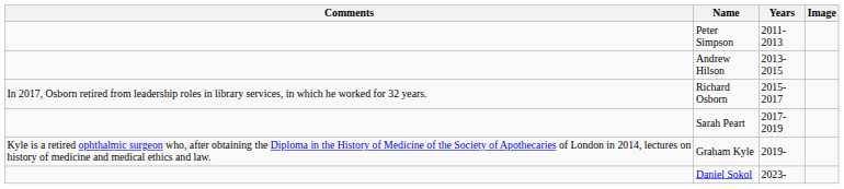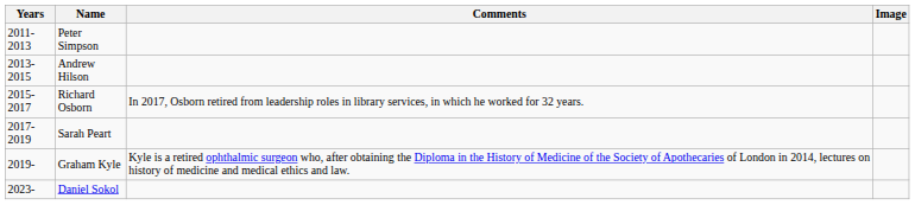 <table class="wikitable">
 <tr>
+<th>Years</th>
+<th>Name</th>
 <th>Comments</th>
-<th>Name</th>
-<th>Years</th>
 <th>Image</th>
 </tr>
 <tr>
+<td>2011-2013</td>
+<td>Peter Simpson</td>
 <td></td>
-<td>Peter Simpson</td>
-<td>2011-2013</td>
 <td></td>
 </tr>
 <tr>
+<td>2013-2015</td>
+<td>Andrew Hilson</td>
 <td></td>
-<td>Andrew Hilson</td>
-<td>2013-2015</td>
 <td></td>
 </tr>
 <tr>
+<td>2015-2017</td>
+<td>Richard Osborn</td>
 <td>In 2017, Osborn retired from leadership roles in library services, in which he worked for 32 years.</td>
-<td>Richard Osborn</td>
-<td>2015-2017</td>
 <td></td>
 </tr>
 <tr>
+<td>2017-2019</td>
+<td>Sarah Peart</td>
 <td></td>
-<td>Sarah Peart</td>
-<td>2017-2019</td>
 <td></td>
 </tr>
 <tr>
+<td>2019-</td>
+<td>Graham Kyle</td>
 <td>Kyle is a retired <a href='#'>ophthalmic surgeon</a> who, after obtaining the <a href='#'>Diploma in the History of Medicine of the Society of Apothecaries</a> of London in 2014, lectures on history of medicine and medical ethics and law.</td>
-<td>Graham Kyle</td>
-<td>2019-</td>
 <td></td>
 </tr>
 <tr>
+<td>2023-</td>
+<td><a href='#'>Daniel Sokol</a></td>
 <td></td>
-<td><a href='#'>Daniel Sokol</a></td>
-<td>2023-</td>
 <td></td>
 </tr>
 </table>
